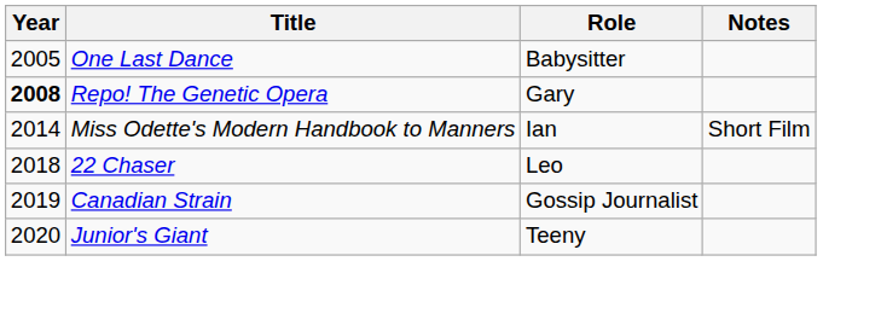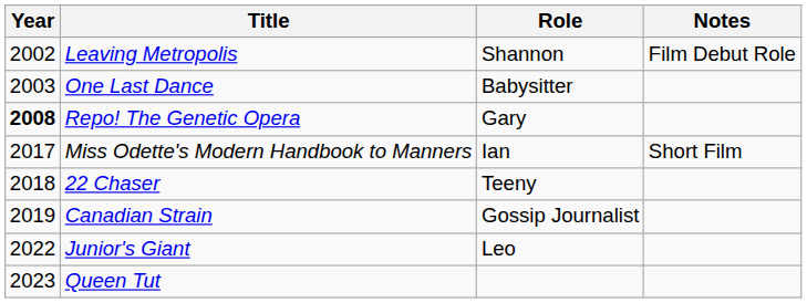 <table class="wikitable sortable">
 <tr>
 <th>Year</th>
 <th>Title</th>
 <th>Role</th>
 <th class="unsortable">Notes</th>
 </tr>
 <tr>
-<td>2005</td>
+<td>2002</td>
+<td><em><a href='#'>Leaving Metropolis</a></em></td>
+<td>Shannon</td>
+<td>Film Debut Role</td>
+</tr>
+<tr>
+<td>2003</td>
 <td><em><a href='#'>One Last Dance</a></em></td>
 <td>Babysitter</td>
 <td></td>
 </tr>
 <tr>
 <td><strong>2008</strong></td>
 <td><em><a href='#'>Repo! The Genetic Opera</a></em></td>
 <td>Gary</td>
 <td></td>
 </tr>
 <tr>
-<td>2014</td>
+<td>2017</td>
 <td><em>Miss Odette's Modern Handbook to Manners</em></td>
 <td>Ian</td>
 <td>Short Film</td>
 </tr>
 <tr>
 <td>2018</td>
 <td><em><a href='#'>22 Chaser</a></em></td>
-<td>Leo</td>
+<td>Teeny</td>
 <td></td>
 </tr>
 <tr>
 <td>2019</td>
 <td><em><a href='#'>Canadian Strain</a></em></td>
 <td>Gossip Journalist</td>
 <td></td>
 </tr>
 <tr>
-<td>2020</td>
+<td>2022</td>
 <td><em><a href='#'>Junior's Giant</a></em></td>
-<td>Teeny</td>
+<td>Leo</td>
+<td></td>
+</tr>
+<tr>
+<td>2023</td>
+<td><em><a href='#'>Queen Tut</a></em></td>
+<td></td>
 <td></td>
 </tr>
 </table>
